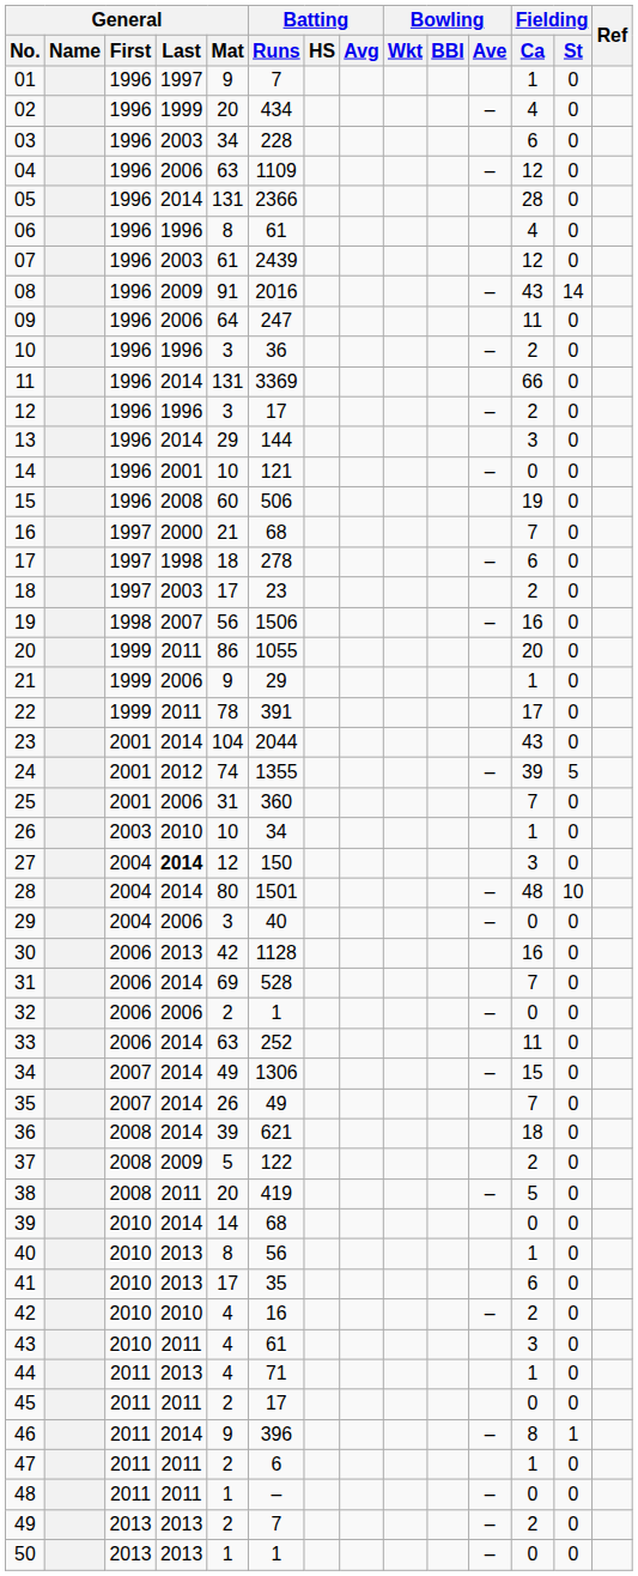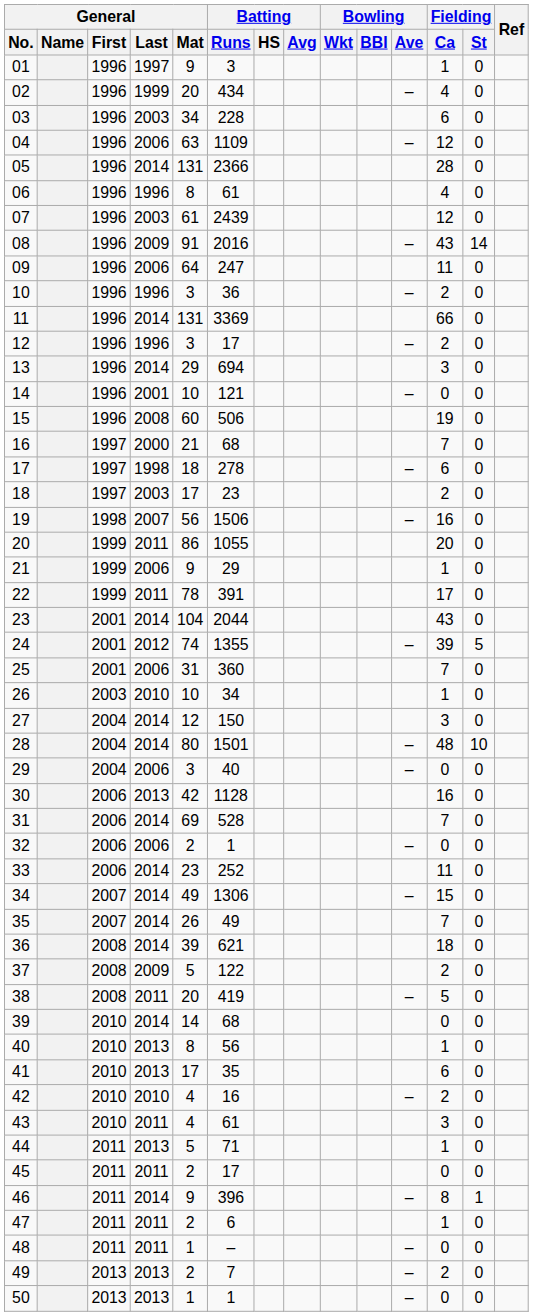 <table class="wikitable plainrowheaders sortable">
 <tr align="center">
 <th scope="col" colspan=5 class="unsortable">General</th>
 <th scope="col" colspan=3 class="unsortable"><a href='#'>Batting</a></th>
 <th scope="col" colspan=3 class="unsortable"><a href='#'>Bowling</a></th>
 <th scope="col" colspan=2 class="unsortable"><a href='#'>Fielding</a></th>
 <th scope="col" rowspan=2 class="unsortable">Ref</th>
 </tr>
 <tr align="center">
 <th scope="col">No.</th>
 <th scope="col">Name</th>
 <th scope="col">First</th>
 <th scope="col">Last</th>
 <th scope="col">Mat</th>
 <th scope="col"><a href='#'>Runs</a></th>
 <th scope="col">HS</th>
 <th scope="col"><a href='#'>Avg</a></th>
 <th scope="col"><a href='#'>Wkt</a></th>
 <th scope="col"><a href='#'>BBI</a></th>
 <th scope="col"><a href='#'>Ave</a></th>
 <th scope="col"><a href='#'>Ca</a></th>
 <th scope="col"><a href='#'>St</a></th>
 </tr>
 <tr align="center">
 <td><span>0</span>1</td>
 <th scope="row"></th>
 <td>1996</td>
 <td>1997</td>
 <td>9</td>
-<td>7</td>
+<td>3</td>
 <td></td>
 <td></td>
 <td></td>
 <td></td>
 <td></td>
 <td>1</td>
 <td>0</td>
 <td></td>
 </tr>
 <tr align="center">
 <td><span>0</span>2</td>
 <th scope="row"></th>
 <td>1996</td>
 <td>1999</td>
 <td>20</td>
 <td>434</td>
 <td></td>
 <td></td>
 <td></td>
 <td></td>
 <td>–</td>
 <td>4</td>
 <td>0</td>
 <td></td>
 </tr>
 <tr align="center">
 <td><span>0</span>3</td>
 <th scope="row"> </th>
 <td>1996</td>
 <td>2003</td>
 <td>34</td>
 <td>228</td>
 <td></td>
 <td></td>
 <td></td>
 <td></td>
 <td></td>
 <td>6</td>
 <td>0</td>
 <td></td>
 </tr>
 <tr align="center">
 <td><span>0</span>4</td>
 <th scope="row"></th>
 <td>1996</td>
 <td>2006</td>
 <td>63</td>
 <td>1109</td>
 <td></td>
 <td></td>
 <td></td>
 <td></td>
 <td>–</td>
 <td>12</td>
 <td>0</td>
 <td></td>
 </tr>
 <tr align="center">
 <td><span>0</span>5</td>
 <th scope="row"> </th>
 <td>1996</td>
 <td>2014</td>
 <td>131</td>
 <td>2366</td>
 <td></td>
 <td></td>
 <td></td>
 <td></td>
 <td></td>
 <td>28</td>
 <td>0</td>
 <td></td>
 </tr>
 <tr align="center">
 <td><span>0</span>6</td>
 <th scope="row"></th>
 <td>1996</td>
 <td>1996</td>
 <td>8</td>
 <td>61</td>
 <td></td>
 <td></td>
 <td></td>
 <td></td>
 <td></td>
 <td>4</td>
 <td>0</td>
 <td></td>
 </tr>
 <tr align="center">
 <td><span>0</span>7</td>
 <th scope="row"> </th>
 <td>1996</td>
 <td>2003</td>
 <td>61</td>
 <td>2439</td>
 <td></td>
 <td></td>
 <td></td>
 <td></td>
 <td></td>
 <td>12</td>
 <td>0</td>
 <td></td>
 </tr>
 <tr align="center">
 <td><span>0</span>8</td>
 <th scope="row"> </th>
 <td>1996</td>
 <td>2009</td>
 <td>91</td>
 <td>2016</td>
 <td></td>
 <td></td>
 <td></td>
 <td></td>
 <td>–</td>
 <td>43</td>
 <td>14</td>
 <td></td>
 </tr>
 <tr align="center">
 <td><span>0</span>9</td>
 <th scope="row"></th>
 <td>1996</td>
 <td>2006</td>
 <td>64</td>
 <td>247</td>
 <td></td>
 <td></td>
 <td></td>
 <td></td>
 <td></td>
 <td>11</td>
 <td>0</td>
 <td></td>
 </tr>
 <tr align="center">
 <td>10</td>
 <th scope="row"></th>
 <td>1996</td>
 <td>1996</td>
 <td>3</td>
 <td>36</td>
 <td></td>
 <td></td>
 <td></td>
 <td></td>
 <td>–</td>
 <td>2</td>
 <td>0</td>
 <td></td>
 </tr>
 <tr align="center">
 <td>11</td>
 <th scope="row"> </th>
 <td>1996</td>
 <td>2014</td>
 <td>131</td>
 <td>3369</td>
 <td></td>
 <td></td>
 <td></td>
 <td></td>
 <td></td>
 <td>66</td>
 <td>0</td>
 <td></td>
 </tr>
 <tr align="center">
 <td>12</td>
 <th scope="row"> </th>
 <td>1996</td>
 <td>1996</td>
 <td>3</td>
 <td>17</td>
 <td></td>
 <td></td>
 <td></td>
 <td></td>
 <td>–</td>
 <td>2</td>
 <td>0</td>
 <td></td>
 </tr>
 <tr align="center">
 <td>13</td>
 <th scope="row"></th>
 <td>1996</td>
 <td>2014</td>
 <td>29</td>
-<td>144</td>
+<td>694</td>
 <td></td>
 <td></td>
 <td></td>
 <td></td>
 <td></td>
 <td>3</td>
 <td>0</td>
 <td></td>
 </tr>
 <tr align="center">
 <td>14</td>
 <th scope="row"></th>
 <td>1996</td>
 <td>2001</td>
 <td>10</td>
 <td>121</td>
 <td></td>
 <td></td>
 <td></td>
 <td></td>
 <td>–</td>
 <td>0</td>
 <td>0</td>
 <td></td>
 </tr>
 <tr align="center">
 <td>15</td>
 <th scope="row"></th>
 <td>1996</td>
 <td>2008</td>
 <td>60</td>
 <td>506</td>
 <td></td>
 <td></td>
 <td></td>
 <td></td>
 <td></td>
 <td>19</td>
 <td>0</td>
 <td></td>
 </tr>
 <tr align="center">
 <td>16</td>
 <th scope="row"></th>
 <td>1997</td>
 <td>2000</td>
 <td>21</td>
 <td>68</td>
 <td></td>
 <td></td>
 <td></td>
 <td></td>
 <td></td>
 <td>7</td>
 <td>0</td>
 <td></td>
 </tr>
 <tr align="center">
 <td>17</td>
 <th scope="row"></th>
 <td>1997</td>
 <td>1998</td>
 <td>18</td>
 <td>278</td>
 <td></td>
 <td></td>
 <td></td>
 <td></td>
 <td>–</td>
 <td>6</td>
 <td>0</td>
 <td></td>
 </tr>
 <tr align="center">
 <td>18</td>
 <th scope="row"></th>
 <td>1997</td>
 <td>2003</td>
 <td>17</td>
 <td>23</td>
 <td></td>
 <td></td>
 <td></td>
 <td></td>
 <td></td>
 <td>2</td>
 <td>0</td>
 <td></td>
 </tr>
 <tr align="center">
 <td>19</td>
 <th scope="row"></th>
 <td>1998</td>
 <td>2007</td>
 <td>56</td>
 <td>1506</td>
 <td></td>
 <td></td>
 <td></td>
 <td></td>
 <td>–</td>
 <td>16</td>
 <td>0</td>
 <td></td>
 </tr>
 <tr align="center">
 <td>20</td>
 <th scope="row"> </th>
 <td>1999</td>
 <td>2011</td>
 <td>86</td>
 <td>1055</td>
 <td></td>
 <td></td>
 <td></td>
 <td></td>
 <td></td>
 <td>20</td>
 <td>0</td>
 <td></td>
 </tr>
 <tr align="center">
 <td>21</td>
 <th scope="row"></th>
 <td>1999</td>
 <td>2006</td>
 <td>9</td>
 <td>29</td>
 <td></td>
 <td></td>
 <td></td>
 <td></td>
 <td></td>
 <td>1</td>
 <td>0</td>
 <td></td>
 </tr>
 <tr align="center">
 <td>22</td>
 <th scope="row"></th>
 <td>1999</td>
 <td>2011</td>
 <td>78</td>
 <td>391</td>
 <td></td>
 <td></td>
 <td></td>
 <td></td>
 <td></td>
 <td>17</td>
 <td>0</td>
 <td></td>
 </tr>
 <tr align="center">
 <td>23</td>
 <th scope="row"> </th>
 <td>2001</td>
 <td>2014</td>
 <td>104</td>
 <td>2044</td>
 <td></td>
 <td></td>
 <td></td>
 <td></td>
 <td></td>
 <td>43</td>
 <td>0</td>
 <td></td>
 </tr>
 <tr align="center">
 <td>24</td>
 <th scope="row"> </th>
 <td>2001</td>
 <td>2012</td>
 <td>74</td>
 <td>1355</td>
 <td></td>
 <td></td>
 <td></td>
 <td></td>
 <td>–</td>
 <td>39</td>
 <td>5</td>
 <td></td>
 </tr>
 <tr align="center">
 <td>25</td>
 <th scope="row"></th>
 <td>2001</td>
 <td>2006</td>
 <td>31</td>
 <td>360</td>
 <td></td>
 <td></td>
 <td></td>
 <td></td>
 <td></td>
 <td>7</td>
 <td>0</td>
 <td></td>
 </tr>
 <tr align="center">
 <td>26</td>
 <th scope="row"></th>
 <td>2003</td>
 <td>2010</td>
 <td>10</td>
 <td>34</td>
 <td></td>
 <td></td>
 <td></td>
 <td></td>
 <td></td>
 <td>1</td>
 <td>0</td>
 <td></td>
 </tr>
 <tr align="center">
 <td>27</td>
 <th scope="row"></th>
 <td>2004</td>
-<td><strong>2014</strong></td>
+<td>2014</td>
 <td>12</td>
 <td>150</td>
 <td></td>
 <td></td>
 <td></td>
 <td></td>
 <td></td>
 <td>3</td>
 <td>0</td>
 <td></td>
 </tr>
 <tr align="center">
 <td>28</td>
 <th scope="row"> </th>
 <td>2004</td>
 <td>2014</td>
 <td>80</td>
 <td>1501</td>
 <td></td>
 <td></td>
 <td></td>
 <td></td>
 <td>–</td>
 <td>48</td>
 <td>10</td>
 <td></td>
 </tr>
 <tr align="center">
 <td>29</td>
 <th scope="row"></th>
 <td>2004</td>
 <td>2006</td>
 <td>3</td>
 <td>40</td>
 <td></td>
 <td></td>
 <td></td>
 <td></td>
 <td>–</td>
 <td>0</td>
 <td>0</td>
 <td></td>
 </tr>
 <tr align="center">
 <td>30</td>
 <th scope="row"></th>
 <td>2006</td>
 <td>2013</td>
 <td>42</td>
 <td>1128</td>
 <td></td>
 <td></td>
 <td></td>
 <td></td>
 <td></td>
 <td>16</td>
 <td>0</td>
 <td></td>
 </tr>
 <tr align="center">
 <td>31</td>
 <th scope="row"></th>
 <td>2006</td>
 <td>2014</td>
 <td>69</td>
 <td>528</td>
 <td></td>
 <td></td>
 <td></td>
 <td></td>
 <td></td>
 <td>7</td>
 <td>0</td>
 <td></td>
 </tr>
 <tr align="center">
 <td>32</td>
 <th scope="row"></th>
 <td>2006</td>
 <td>2006</td>
 <td>2</td>
 <td>1</td>
 <td></td>
 <td></td>
 <td></td>
 <td></td>
 <td>–</td>
 <td>0</td>
 <td>0</td>
 <td></td>
 </tr>
 <tr align="center">
 <td>33</td>
 <th scope="row"></th>
 <td>2006</td>
 <td>2014</td>
-<td>63</td>
+<td>23</td>
 <td>252</td>
 <td></td>
 <td></td>
 <td></td>
 <td></td>
 <td></td>
 <td>11</td>
 <td>0</td>
 <td></td>
 </tr>
 <tr align="center">
 <td>34</td>
 <th scope="row"></th>
 <td>2007</td>
 <td>2014</td>
 <td>49</td>
 <td>1306</td>
 <td></td>
 <td></td>
 <td></td>
 <td></td>
 <td>–</td>
 <td>15</td>
 <td>0</td>
 <td></td>
 </tr>
 <tr align="center">
 <td>35</td>
 <th scope="row"></th>
 <td>2007</td>
 <td>2014</td>
 <td>26</td>
 <td>49</td>
 <td></td>
 <td></td>
 <td></td>
 <td></td>
 <td></td>
 <td>7</td>
 <td>0</td>
 <td></td>
 </tr>
 <tr align="center">
 <td>36</td>
 <th scope="row"> </th>
 <td>2008</td>
 <td>2014</td>
 <td>39</td>
 <td>621</td>
 <td></td>
 <td></td>
 <td></td>
 <td></td>
 <td></td>
 <td>18</td>
 <td>0</td>
 <td></td>
 </tr>
 <tr align="center">
 <td>37</td>
 <th scope="row"></th>
 <td>2008</td>
 <td>2009</td>
 <td>5</td>
 <td>122</td>
 <td></td>
 <td></td>
 <td></td>
 <td></td>
 <td></td>
 <td>2</td>
 <td>0</td>
 <td></td>
 </tr>
 <tr align="center">
 <td>38</td>
 <th scope="row"></th>
 <td>2008</td>
 <td>2011</td>
 <td>20</td>
 <td>419</td>
 <td></td>
 <td></td>
 <td></td>
 <td></td>
 <td>–</td>
 <td>5</td>
 <td>0</td>
 <td></td>
 </tr>
 <tr align="center">
 <td>39</td>
 <th scope="row"></th>
 <td>2010</td>
 <td>2014</td>
 <td>14</td>
 <td>68</td>
 <td></td>
 <td></td>
 <td></td>
 <td></td>
 <td></td>
 <td>0</td>
 <td>0</td>
 <td></td>
 </tr>
 <tr align="center">
 <td>40</td>
 <th scope="row"></th>
 <td>2010</td>
 <td>2013</td>
 <td>8</td>
 <td>56</td>
 <td></td>
 <td></td>
 <td></td>
 <td></td>
 <td></td>
 <td>1</td>
 <td>0</td>
 <td></td>
 </tr>
 <tr align="center">
 <td>41</td>
 <th scope="row"></th>
 <td>2010</td>
 <td>2013</td>
 <td>17</td>
 <td>35</td>
 <td></td>
 <td></td>
 <td></td>
 <td></td>
 <td></td>
 <td>6</td>
 <td>0</td>
 <td></td>
 </tr>
 <tr align="center">
 <td>42</td>
 <th scope="row"></th>
 <td>2010</td>
 <td>2010</td>
 <td>4</td>
 <td>16</td>
 <td></td>
 <td></td>
 <td></td>
 <td></td>
 <td>–</td>
 <td>2</td>
 <td>0</td>
 <td></td>
 </tr>
 <tr align="center">
 <td>43</td>
 <th scope="row"></th>
 <td>2010</td>
 <td>2011</td>
 <td>4</td>
 <td>61</td>
 <td></td>
 <td></td>
 <td></td>
 <td></td>
 <td></td>
 <td>3</td>
 <td>0</td>
 <td></td>
 </tr>
 <tr align="center">
 <td>44</td>
 <th scope="row"></th>
 <td>2011</td>
 <td>2013</td>
-<td>4</td>
+<td>5</td>
 <td>71</td>
 <td></td>
 <td></td>
 <td></td>
 <td></td>
 <td></td>
 <td>1</td>
 <td>0</td>
 <td></td>
 </tr>
 <tr align="center">
 <td>45</td>
 <th scope="row"></th>
 <td>2011</td>
 <td>2011</td>
 <td>2</td>
 <td>17</td>
 <td></td>
 <td></td>
 <td></td>
 <td></td>
 <td></td>
 <td>0</td>
 <td>0</td>
 <td></td>
 </tr>
 <tr align="center">
 <td>46</td>
 <th scope="row"> </th>
 <td>2011</td>
 <td>2014</td>
 <td>9</td>
 <td>396</td>
 <td></td>
 <td></td>
 <td></td>
 <td></td>
 <td>–</td>
 <td>8</td>
 <td>1</td>
 <td></td>
 </tr>
 <tr align="center">
 <td>47</td>
 <th scope="row"></th>
 <td>2011</td>
 <td>2011</td>
 <td>2</td>
 <td>6</td>
 <td></td>
 <td></td>
 <td></td>
 <td></td>
 <td></td>
 <td>1</td>
 <td>0</td>
 <td></td>
 </tr>
 <tr align="center">
 <td>48</td>
 <th scope="row"></th>
 <td>2011</td>
 <td>2011</td>
 <td>1</td>
 <td>–</td>
 <td></td>
 <td></td>
 <td></td>
 <td></td>
 <td>–</td>
 <td>0</td>
 <td>0</td>
 <td></td>
 </tr>
 <tr align="center">
 <td>49</td>
 <th scope="row"></th>
 <td>2013</td>
 <td>2013</td>
 <td>2</td>
 <td>7</td>
 <td></td>
 <td></td>
 <td></td>
 <td></td>
 <td>–</td>
 <td>2</td>
 <td>0</td>
 <td></td>
 </tr>
 <tr align="center">
 <td>50</td>
 <th scope="row"></th>
 <td>2013</td>
 <td>2013</td>
 <td>1</td>
 <td>1</td>
 <td></td>
 <td></td>
 <td></td>
 <td></td>
 <td>–</td>
 <td>0</td>
 <td>0</td>
 <td></td>
 </tr>
 </table>
